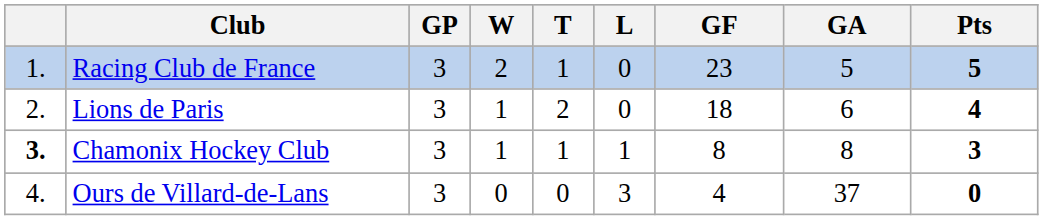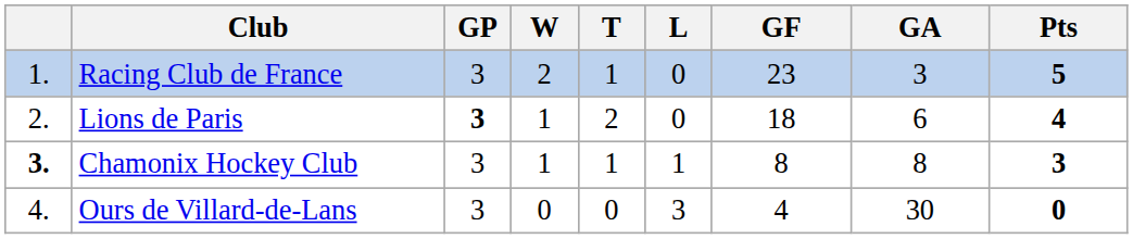 <table class="wikitable">
 <tr>
 <th width="30"></th>
 <th width="200">Club</th>
 <th width="30">GP</th>
 <th width="30">W</th>
 <th width="30">T</th>
 <th width="30">L</th>
 <th width="70">GF</th>
 <th width="70">GA</th>
 <th width="70">Pts</th>
 </tr>
 <tr bgcolor="#BCD2EE" align="center">
 <td>1.</td>
 <td align="left"><a href='#'>Racing Club de France</a></td>
 <td>3</td>
 <td>2</td>
 <td>1</td>
 <td>0</td>
 <td>23</td>
-<td>5</td>
+<td>3</td>
 <td><strong>5</strong></td>
 </tr>
 <tr bgcolor="#FFFFFF" align="center">
 <td>2.</td>
 <td align="left"><a href='#'>Lions de Paris</a></td>
-<td>3</td>
+<td><strong>3</strong></td>
 <td>1</td>
 <td>2</td>
 <td>0</td>
 <td>18</td>
 <td>6</td>
 <td><strong>4</strong></td>
 </tr>
 <tr bgcolor="#FFFFFF" align="center">
 <td><strong>3.</strong></td>
 <td align="left"><a href='#'>Chamonix Hockey Club</a></td>
 <td>3</td>
 <td>1</td>
 <td>1</td>
 <td>1</td>
 <td>8</td>
 <td>8</td>
 <td><strong>3</strong></td>
 </tr>
 <tr bgcolor="#FFFFFF" align="center">
 <td>4.</td>
 <td align="left"><a href='#'>Ours de Villard-de-Lans</a></td>
 <td>3</td>
 <td>0</td>
 <td>0</td>
 <td>3</td>
 <td>4</td>
-<td>37</td>
+<td>30</td>
 <td><strong>0</strong></td>
 </tr>
 </table>
